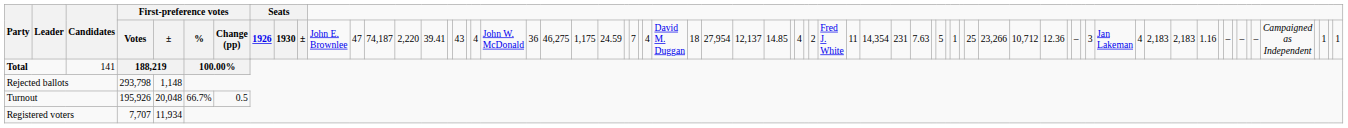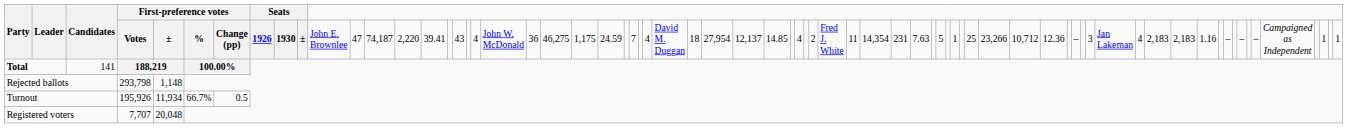 <table class="wikitable" style="text-align:right; font-size:85%">
 <tr>
 <th rowspan="2" colspan="2" style="width:15%">Party</th>
 <th rowspan="2">Leader</th>
 <th rowspan="2">Candidates</th>
 <th colspan="6">First-preference votes</th>
 <th colspan="3">Seats</th>
 </tr>
 <tr>
 <th>Votes</th>
 <th>±</th>
 <th>% </th>
 <th colspan="3">Change (pp)</th>
 <th><a href='#'>1926</a></th>
 <th>1930</th>
 <th>±<br></th>
 <td style="text-align:left;"><a href='#'>John E. Brownlee</a></td>
 <td>47</td>
 <td>74,187</td>
 <td>2,220</td>
 <td>39.41</td>
 <td></td>
 <td>43</td>
 <td></td>
 <td>4<br></td>
 <td style="text-align:left;"><a href='#'>John W. McDonald</a></td>
 <td>36</td>
 <td>46,275</td>
 <td>1,175</td>
 <td>24.59</td>
 <td></td>
 <td>7</td>
 <td></td>
 <td>4<br></td>
 <td style="text-align:left;"><a href='#'>David M. Duggan</a></td>
 <td>18</td>
 <td>27,954</td>
 <td>12,137</td>
 <td>14.85</td>
 <td></td>
 <td>4</td>
 <td></td>
 <td>2<br></td>
 <td style="text-align:left;"><a href='#'>Fred J. White</a></td>
 <td>11</td>
 <td>14,354</td>
 <td>231</td>
 <td>7.63</td>
 <td></td>
 <td>5</td>
 <td></td>
 <td>1<br></td>
 <td style="text-align:left;"></td>
 <td>25</td>
 <td>23,266</td>
 <td>10,712</td>
 <td>12.36</td>
 <td></td>
 <td>–</td>
 <td></td>
 <td>3<br></td>
 <td style="text-align:left;"><a href='#'>Jan Lakeman</a></td>
 <td>4</td>
 <td>2,183</td>
 <td>2,183</td>
 <td>1.16</td>
 <td></td>
 <td>–</td>
 <td></td>
 <td>–<br></td>
 <td style="text-align:left;"></td>
 <td>–</td>
 <td colspan="3" style="text-align:center;"><em>Campaigned as Independent</em></td>
 <td></td>
 <td>1</td>
 <td></td>
 <td>1</td>
 </tr>
 <tr>
 <td colspan="3" style="text-align: left;"><strong>Total</strong></td>
 <td>141</td>
 <th colspan="2">188,219</th>
 <th colspan="2">100.00%</th>
 </tr>
 <tr>
 <td colspan="4" style="text-align:left;">Rejected ballots</td>
 <td>293,798</td>
 <td>1,148</td>
 </tr>
 <tr>
 <td colspan="4" style="text-align:left;">Turnout</td>
 <td>195,926</td>
-<td>20,048</td>
+<td>11,934</td>
 <td>66.7%</td>
 <td>0.5</td>
 </tr>
 <tr>
 <td colspan="4" style="text-align:left;">Registered voters</td>
 <td>7,707</td>
-<td>11,934</td>
+<td>20,048</td>
 </tr>
 </table>
